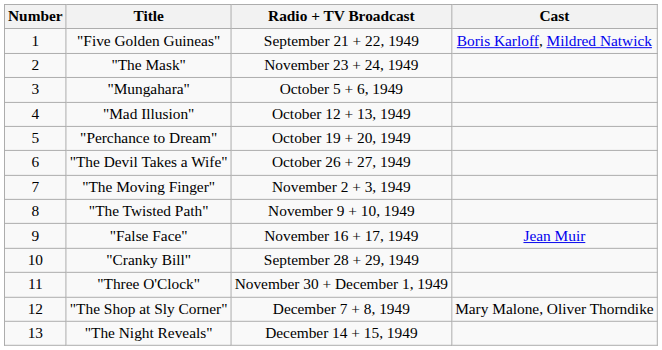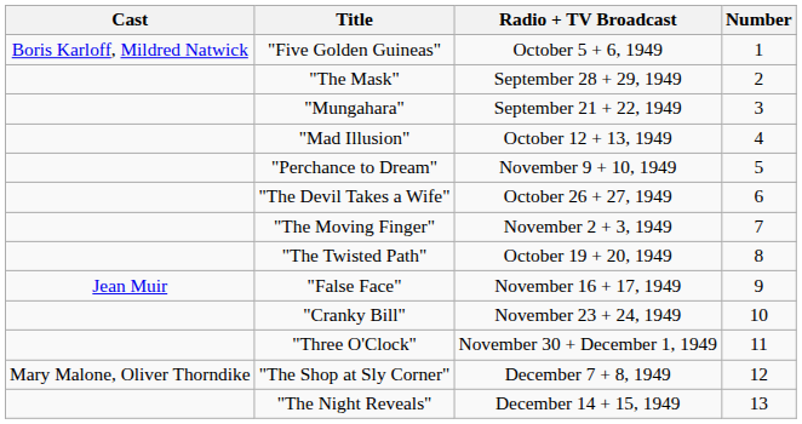 <table class="wikitable">
 <tr>
-<th>Number</th>
+<th>Cast</th>
 <th>Title</th>
 <th>Radio + TV Broadcast</th>
-<th>Cast</th>
+<th>Number</th>
 </tr>
 <tr>
+<td align="center"><a href='#'>Boris Karloff</a>, <a href='#'>Mildred Natwick</a></td>
+<td align="center">"Five Golden Guineas"</td>
+<td align="center">October 5 + 6, 1949</td>
 <td align="center">1</td>
-<td align="center">"Five Golden Guineas"</td>
-<td align="center">September 21 + 22, 1949</td>
-<td align="center"><a href='#'>Boris Karloff</a>, <a href='#'>Mildred Natwick</a></td>
 </tr>
 <tr>
+<td align="center"></td>
+<td align="center">"The Mask"</td>
+<td align="center">September 28 + 29, 1949</td>
 <td align="center">2</td>
-<td align="center">"The Mask"</td>
-<td align="center">November 23 + 24, 1949</td>
-<td align="center"></td>
 </tr>
 <tr>
+<td align="center"></td>
+<td align="center">"Mungahara"</td>
+<td align="center">September 21 + 22, 1949</td>
 <td align="center">3</td>
-<td align="center">"Mungahara"</td>
-<td align="center">October 5 + 6, 1949</td>
-<td align="center"></td>
 </tr>
 <tr>
-<td align="center">4</td>
+<td align="center"></td>
 <td align="center">"Mad Illusion"</td>
 <td align="center">October 12 + 13, 1949</td>
-<td align="center"></td>
+<td align="center">4</td>
 </tr>
 <tr>
+<td align="center"></td>
+<td align="center">"Perchance to Dream"</td>
+<td align="center">November 9 + 10, 1949</td>
 <td align="center">5</td>
-<td align="center">"Perchance to Dream"</td>
-<td align="center">October 19 + 20, 1949</td>
-<td align="center"></td>
 </tr>
 <tr>
-<td align="center">6</td>
+<td align="center"></td>
 <td align="center">"The Devil Takes a Wife"</td>
 <td align="center">October 26 + 27, 1949</td>
-<td align="center"></td>
+<td align="center">6</td>
 </tr>
 <tr>
-<td align="center">7</td>
+<td align="center"></td>
 <td align="center">"The Moving Finger"</td>
 <td align="center">November 2 + 3, 1949</td>
-<td align="center"></td>
+<td align="center">7</td>
 </tr>
 <tr>
+<td align="center"></td>
+<td align="center">"The Twisted Path"</td>
+<td align="center">October 19 + 20, 1949</td>
 <td align="center">8</td>
-<td align="center">"The Twisted Path"</td>
-<td align="center">November 9 + 10, 1949</td>
-<td align="center"></td>
 </tr>
 <tr>
-<td align="center">9</td>
+<td align="center"><a href='#'>Jean Muir</a></td>
 <td align="center">"False Face"</td>
 <td align="center">November 16 + 17, 1949</td>
-<td align="center"><a href='#'>Jean Muir</a></td>
+<td align="center">9</td>
 </tr>
 <tr>
+<td align="center"></td>
+<td align="center">"Cranky Bill"</td>
+<td align="center">November 23 + 24, 1949</td>
 <td align="center">10</td>
-<td align="center">"Cranky Bill"</td>
-<td align="center">September 28 + 29, 1949</td>
-<td align="center"></td>
 </tr>
 <tr>
-<td align="center">11</td>
+<td align="center"></td>
 <td align="center">"Three O'Clock"</td>
 <td align="center">November 30 + December 1, 1949</td>
-<td align="center"></td>
+<td align="center">11</td>
 </tr>
 <tr>
-<td align="center">12</td>
+<td align="center">Mary Malone, Oliver Thorndike</td>
 <td align="center">"The Shop at Sly Corner"</td>
 <td align="center">December 7 + 8, 1949</td>
-<td align="center">Mary Malone, Oliver Thorndike</td>
+<td align="center">12</td>
 </tr>
 <tr>
-<td align="center">13</td>
+<td align="center"></td>
 <td align="center">"The Night Reveals"</td>
 <td align="center">December 14 + 15, 1949</td>
-<td align="center"></td>
+<td align="center">13</td>
 </tr>
 </table>
